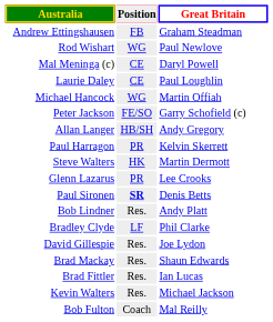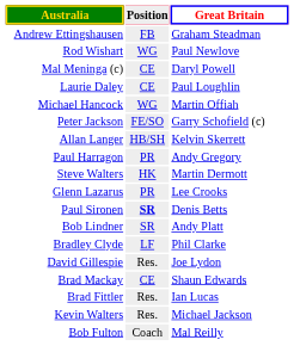 <table align=right style="font-size:90%; margin-left:1em">
 <tr bgcolor=#FF0033>
 <th align="centre" width="135" style="border: 2px solid gold; background: green; color: gold">Australia</th>
 <th align="center" style="background: #eeeeee; color: black">Position</th>
 <th align="centre" width="135" style="border: 2px solid blue; background: white; color: red">Great Britain</th>
 </tr>
 <tr>
 <td align="right"><a href='#'>Andrew Ettingshausen</a></td>
 <td align="center" style="background: #eeeeee"><a href='#'>FB</a></td>
 <td align="left"><a href='#'>Graham Steadman</a></td>
 </tr>
 <tr>
 <td align="right"><a href='#'>Rod Wishart</a></td>
 <td align="center" style="background: #eeeeee"><a href='#'>WG</a></td>
 <td align="left"><a href='#'>Paul Newlove</a></td>
 </tr>
 <tr>
 <td align="right"><a href='#'>Mal Meninga</a> (c)</td>
 <td align="center" style="background: #eeeeee"><a href='#'>CE</a></td>
 <td align="left"><a href='#'>Daryl Powell</a></td>
 </tr>
 <tr>
 <td align="right"><a href='#'>Laurie Daley</a></td>
 <td align="center" style="background: #eeeeee"><a href='#'>CE</a></td>
 <td align="left"><a href='#'>Paul Loughlin</a></td>
 </tr>
 <tr>
 <td align="right"><a href='#'>Michael Hancock</a></td>
 <td align="center" style="background: #eeeeee"><a href='#'>WG</a></td>
 <td align="left"><a href='#'>Martin Offiah</a></td>
 </tr>
 <tr>
 <td align="right"><a href='#'>Peter Jackson</a></td>
 <td align="center" style="background: #eeeeee"><a href='#'>FE/SO</a></td>
 <td align="left"><a href='#'>Garry Schofield</a> (c)</td>
 </tr>
 <tr>
 <td align="right"><a href='#'>Allan Langer</a></td>
 <td align="center" style="background: #eeeeee"><a href='#'>HB/SH</a></td>
-<td align="left"><a href='#'>Andy Gregory</a></td>
+<td align="left"><a href='#'>Kelvin Skerrett</a></td>
 </tr>
 <tr>
 <td align="right"><a href='#'>Paul Harragon</a></td>
 <td align="center" style="background: #eeeeee"><a href='#'>PR</a></td>
-<td align="left"><a href='#'>Kelvin Skerrett</a></td>
+<td align="left"><a href='#'>Andy Gregory</a></td>
 </tr>
 <tr>
 <td align="right"><a href='#'>Steve Walters</a></td>
 <td align="center" style="background: #eeeeee"><a href='#'>HK</a></td>
 <td align="left"><a href='#'>Martin Dermott</a></td>
 </tr>
 <tr>
 <td align="right"><a href='#'>Glenn Lazarus</a></td>
 <td align="center" style="background: #eeeeee"><a href='#'>PR</a></td>
 <td align="left"><a href='#'>Lee Crooks</a></td>
 </tr>
 <tr>
 <td align="right"><a href='#'>Paul Sironen</a></td>
 <td align="center" style="background: #eeeeee"><strong><a href='#'>SR</a></strong></td>
 <td align="left"><a href='#'>Denis Betts</a></td>
 </tr>
 <tr>
 <td align="right"><a href='#'>Bob Lindner</a></td>
-<td align="center" style="background: #eeeeee">Res.</td>
+<td align="center" style="background: #eeeeee"><a href='#'>SR</a></td>
 <td align="left"><a href='#'>Andy Platt</a></td>
 </tr>
 <tr>
 <td align="right"><a href='#'>Bradley Clyde</a></td>
 <td align="center" style="background: #eeeeee"><a href='#'>LF</a></td>
 <td align="left"><a href='#'>Phil Clarke</a></td>
 </tr>
 <tr>
 <td align="right"><a href='#'>David Gillespie</a></td>
 <td align="center" style="background: #eeeeee">Res.</td>
 <td align="left"><a href='#'>Joe Lydon</a></td>
 </tr>
 <tr>
 <td align="right"><a href='#'>Brad Mackay</a></td>
-<td align="center" style="background: #eeeeee">Res.</td>
+<td align="center" style="background: #eeeeee"><a href='#'>CE</a></td>
 <td align="left"><a href='#'>Shaun Edwards</a></td>
 </tr>
 <tr>
 <td align="right"><a href='#'>Brad Fittler</a></td>
 <td align="center" style="background: #eeeeee">Res.</td>
 <td align="left"><a href='#'>Ian Lucas</a></td>
 </tr>
 <tr>
 <td align="right"><a href='#'>Kevin Walters</a></td>
 <td align="center" style="background: #eeeeee">Res.</td>
 <td align="left"><a href='#'>Michael Jackson</a></td>
 </tr>
 <tr>
 <td align="right"><a href='#'>Bob Fulton</a></td>
 <td align="center" style="background: #eeeeee">Coach</td>
 <td align="left"><a href='#'>Mal Reilly</a></td>
 </tr>
 </table>
